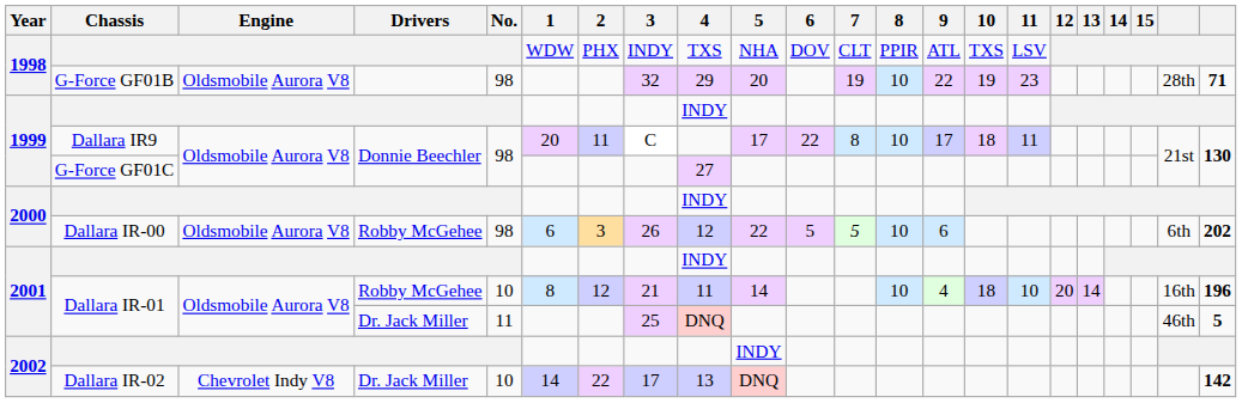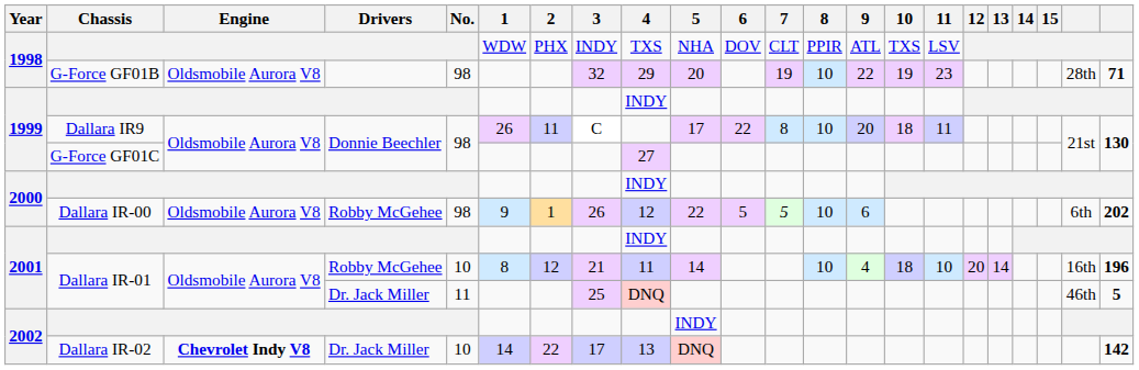 <table class="wikitable" style="text-align:center; font-size:85%">
 <tr>
 <th>Year</th>
 <th>Chassis</th>
 <th>Engine</th>
 <th>Drivers</th>
 <th>No.</th>
 <th>1</th>
 <th>2</th>
 <th>3</th>
 <th>4</th>
 <th>5</th>
 <th>6</th>
 <th>7</th>
 <th>8</th>
 <th>9</th>
 <th>10</th>
 <th>11</th>
 <th>12</th>
 <th>13</th>
 <th>14</th>
 <th>15</th>
 <th></th>
 <th></th>
 </tr>
 <tr>
 <th rowspan=2><a href='#'>1998</a></th>
 <th colspan=4></th>
 <td><a href='#'>WDW</a></td>
 <td><a href='#'>PHX</a></td>
 <td><a href='#'>INDY</a></td>
 <td><a href='#'>TXS</a></td>
 <td><a href='#'>NHA</a></td>
 <td><a href='#'>DOV</a></td>
 <td><a href='#'>CLT</a></td>
 <td><a href='#'>PPIR</a></td>
 <td><a href='#'>ATL</a></td>
 <td><a href='#'>TXS</a></td>
 <td><a href='#'>LSV</a></td>
 <th colspan=6></th>
 </tr>
 <tr>
 <td><a href='#'>G-Force</a> GF01B</td>
 <td><a href='#'>Oldsmobile</a> <a href='#'>Aurora</a> <a href='#'>V8</a></td>
 <td align=left></td>
 <td>98</td>
 <td></td>
 <td></td>
 <td style="background:#EFCFFF;" align=center>32</td>
 <td style="background:#EFCFFF;" align=center>29</td>
 <td style="background:#EFCFFF;" align=center>20</td>
 <td></td>
 <td style="background:#EFCFFF;" align=center>19</td>
 <td style="background:#CFEAFF;" align=center>10</td>
 <td style="background:#EFCFFF;" align=center>22</td>
 <td style="background:#EFCFFF;" align=center>19</td>
 <td style="background:#EFCFFF;" align=center>23</td>
 <td></td>
 <td></td>
 <td></td>
 <td></td>
 <td>28th</td>
 <td><strong>71</strong></td>
 </tr>
 <tr>
 <th rowspan=3><a href='#'>1999</a></th>
 <th colspan=4></th>
 <td></td>
 <td></td>
 <td></td>
 <td><a href='#'>INDY</a></td>
 <td></td>
 <td></td>
 <td></td>
 <td></td>
 <td></td>
 <td></td>
 <td></td>
 <th colspan=6></th>
 </tr>
 <tr>
 <td><a href='#'>Dallara</a> IR9</td>
 <td rowspan=2><a href='#'>Oldsmobile</a> <a href='#'>Aurora</a> <a href='#'>V8</a></td>
 <td rowspan=2 align=left> <a href='#'>Donnie Beechler</a></td>
 <td rowspan=2>98</td>
-<td style="background:#EFCFFF;" align=center>20</td>
+<td style="background:#EFCFFF;" align=center>26</td>
 <td style="background:#CFCFFF;" align=center>11</td>
 <td style="background:#FFFFFF;" align=center>C</td>
 <td></td>
 <td style="background:#EFCFFF;" align=center>17</td>
 <td style="background:#EFCFFF;" align=center>22</td>
 <td style="background:#CFEAFF;" align=center>8</td>
 <td style="background:#CFEAFF;" align=center>10</td>
-<td style="background:#CFCFFF;" align=center>17</td>
+<td style="background:#CFCFFF;" align=center>20</td>
 <td style="background:#EFCFFF;" align=center>18</td>
 <td style="background:#CFCFFF;" align=center>11</td>
 <td></td>
 <td></td>
 <td></td>
 <td></td>
 <td rowspan=2>21st</td>
 <td rowspan=2><strong>130</strong></td>
 </tr>
 <tr>
 <td><a href='#'>G-Force</a> GF01C</td>
 <td></td>
 <td></td>
 <td></td>
 <td style="background:#EFCFFF;" align=center>27</td>
 <td></td>
 <td></td>
 <td></td>
 <td></td>
 <td></td>
 <td></td>
 <td></td>
 <td></td>
 <td></td>
 <td></td>
 <td></td>
 </tr>
 <tr>
 <th rowspan=2><a href='#'>2000</a></th>
 <th colspan=4></th>
 <td></td>
 <td></td>
 <td></td>
 <td><a href='#'>INDY</a></td>
 <td></td>
 <td></td>
 <td></td>
 <td></td>
 <td></td>
 <th colspan=8></th>
 </tr>
 <tr>
 <td><a href='#'>Dallara</a> IR-00</td>
 <td><a href='#'>Oldsmobile</a> <a href='#'>Aurora</a> <a href='#'>V8</a></td>
 <td align=left> <a href='#'>Robby McGehee</a></td>
 <td>98</td>
-<td style="background:#CFEAFF;" align=center>6</td>
-<td style="background:#FFDF9F;" align=center>3</td>
+<td style="background:#CFEAFF;" align=center>9</td>
+<td style="background:#FFDF9F;" align=center>1</td>
 <td style="background:#EFCFFF;" align=center>26</td>
 <td style="background:#CFCFFF;" align=center>12</td>
 <td style="background:#EFCFFF;" align=center>22</td>
 <td style="background:#EFCFFF;" align=center>5</td>
 <td style="background:#DFFFDF;" align=center><em>5</em></td>
 <td style="background:#CFEAFF;" align=center>10</td>
 <td style="background:#CFEAFF;" align=center>6</td>
 <td></td>
 <td></td>
 <td></td>
 <td></td>
 <td></td>
 <td></td>
 <td>6th</td>
 <td><strong>202</strong></td>
 </tr>
 <tr>
 <th rowspan=3><a href='#'>2001</a></th>
 <th colspan=4></th>
 <td></td>
 <td></td>
 <td></td>
 <td><a href='#'>INDY</a></td>
 <td></td>
 <td></td>
 <td></td>
 <td></td>
 <td></td>
 <td></td>
 <td></td>
 <td></td>
 <td></td>
 <th colspan=8></th>
 </tr>
 <tr>
 <td rowspan=2><a href='#'>Dallara</a> IR-01</td>
 <td rowspan=2><a href='#'>Oldsmobile</a> <a href='#'>Aurora</a> <a href='#'>V8</a></td>
 <td align=left> <a href='#'>Robby McGehee</a></td>
 <td>10</td>
 <td style="background:#CFEAFF;" align=center>8</td>
 <td style="background:#CFCFFF;" align=center>12</td>
 <td style="background:#EFCFFF;" align=center>21</td>
 <td style="background:#CFCFFF;" align=center>11</td>
 <td style="background:#EFCFFF;" align=center>14</td>
 <td></td>
 <td></td>
 <td style="background:#CFEAFF;" align=center>10</td>
 <td style="background:#DFFFDF;" align=center>4</td>
 <td style="background:#CFCFFF;" align=center>18</td>
 <td style="background:#CFEAFF;" align=center>10</td>
 <td style="background:#EFCFFF;" align=center>20</td>
 <td style="background:#EFCFFF;" align=center>14</td>
 <td></td>
 <td></td>
 <td>16th</td>
 <td><strong>196</strong></td>
 </tr>
 <tr>
 <td align=left> <a href='#'>Dr. Jack Miller</a></td>
 <td>11</td>
 <td></td>
 <td></td>
 <td style="background:#EFCFFF;" align=center>25</td>
 <td style="background:#FFCFCF;" align=center>DNQ</td>
 <td></td>
 <td></td>
 <td></td>
 <td></td>
 <td></td>
 <td></td>
 <td></td>
 <td></td>
 <td></td>
 <td></td>
 <td></td>
 <td>46th</td>
 <td><strong>5</strong></td>
 </tr>
 <tr>
 <th rowspan=2><a href='#'>2002</a></th>
 <th colspan=4></th>
 <td></td>
 <td></td>
 <td></td>
 <td></td>
 <td><a href='#'>INDY</a></td>
 <td></td>
 <td></td>
 <td></td>
 <td></td>
 <td></td>
 <td></td>
 <td></td>
 <td></td>
 <td></td>
 <td></td>
 <th colspan=2></th>
 </tr>
 <tr>
 <td><a href='#'>Dallara</a> IR-02</td>
-<td><a href='#'>Chevrolet</a> Indy <a href='#'>V8</a></td>
+<td><strong><a href='#'>Chevrolet</a> Indy <a href='#'>V8</a></strong></td>
 <td align=left> <a href='#'>Dr. Jack Miller</a></td>
 <td>10</td>
 <td style="background:#CFCFFF;" align=center>14</td>
 <td style="background:#EFCFFF;" align=center>22</td>
 <td style="background:#CFCFFF;" align=center>17</td>
 <td style="background:#CFCFFF;" align=center>13</td>
 <td style="background:#FFCFCF;" align=center>DNQ</td>
 <td></td>
 <td></td>
 <td></td>
 <td></td>
 <td></td>
 <td></td>
 <td></td>
 <td></td>
 <td></td>
 <td></td>
 <td></td>
 <td><strong>142</strong></td>
 </tr>
 </table>
